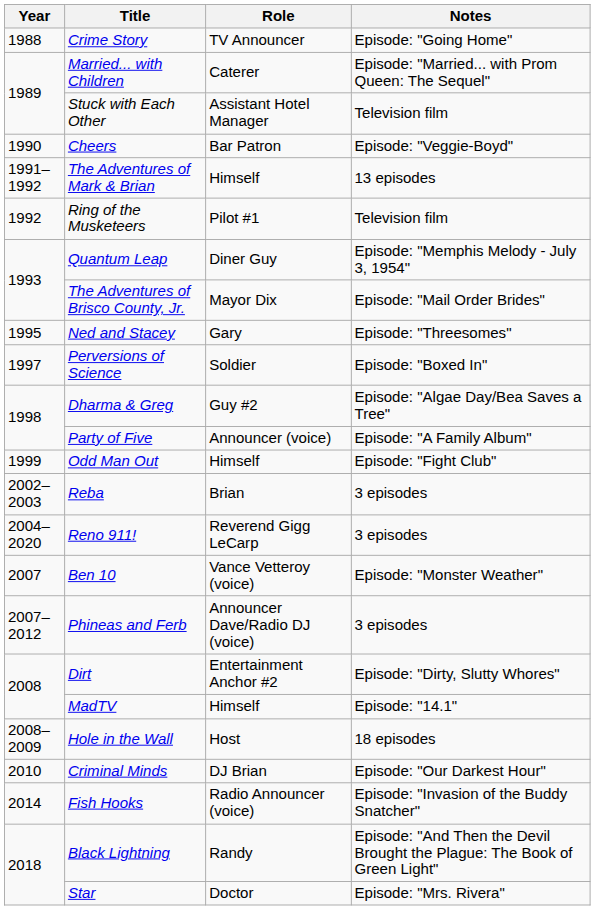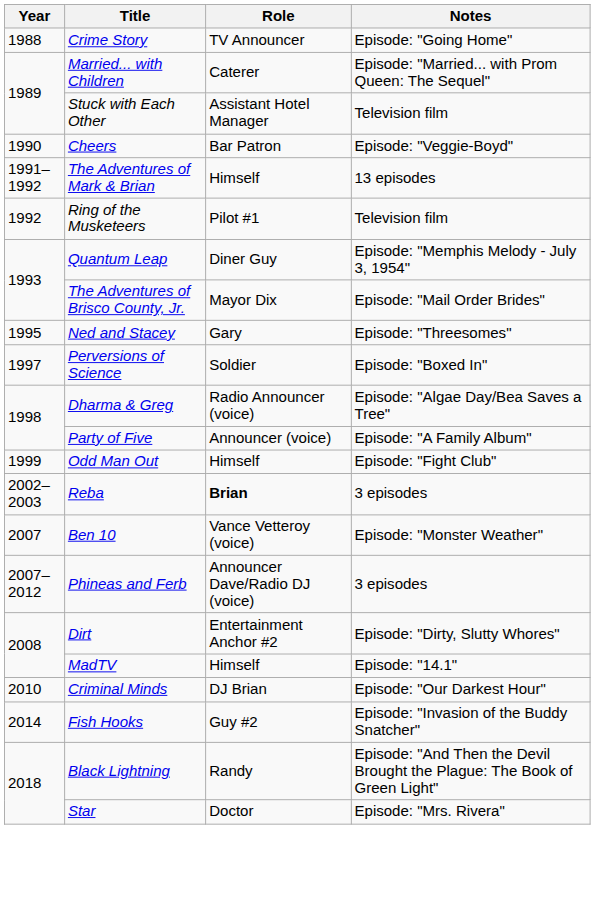 <table class="wikitable" width="100%">
 <tr>
 <th>Year</th>
 <th>Title</th>
 <th>Role</th>
 <th>Notes</th>
 </tr>
 <tr>
 <td>1988</td>
 <td><em><a href='#'>Crime Story</a></em></td>
 <td>TV Announcer</td>
 <td>Episode: "Going Home"</td>
 </tr>
 <tr>
 <td rowspan=2>1989</td>
 <td><em><a href='#'>Married... with Children</a></em></td>
 <td>Caterer</td>
 <td>Episode: "Married... with Prom Queen: The Sequel"</td>
 </tr>
 <tr>
 <td><em>Stuck with Each Other</em></td>
 <td>Assistant Hotel Manager</td>
 <td>Television film</td>
 </tr>
 <tr>
 <td>1990</td>
 <td><em><a href='#'>Cheers</a></em></td>
 <td>Bar Patron</td>
 <td>Episode: "Veggie-Boyd"</td>
 </tr>
 <tr>
 <td>1991–1992</td>
 <td><em><a href='#'>The Adventures of Mark & Brian</a></em></td>
 <td>Himself</td>
 <td>13 episodes</td>
 </tr>
 <tr>
 <td>1992</td>
 <td><em>Ring of the Musketeers</em></td>
 <td>Pilot #1</td>
 <td>Television film</td>
 </tr>
 <tr>
 <td rowspan=2>1993</td>
 <td><em><a href='#'>Quantum Leap</a></em></td>
 <td>Diner Guy</td>
 <td>Episode: "Memphis Melody - July 3, 1954"</td>
 </tr>
 <tr>
 <td><em><a href='#'>The Adventures of Brisco County, Jr.</a></em></td>
 <td>Mayor Dix</td>
 <td>Episode: "Mail Order Brides"</td>
 </tr>
 <tr>
 <td>1995</td>
 <td><em><a href='#'>Ned and Stacey</a></em></td>
 <td>Gary</td>
 <td>Episode: "Threesomes"</td>
 </tr>
 <tr>
 <td>1997</td>
 <td><em><a href='#'>Perversions of Science</a></em></td>
 <td>Soldier</td>
 <td>Episode: "Boxed In"</td>
 </tr>
 <tr>
 <td rowspan=2>1998</td>
 <td><em><a href='#'>Dharma & Greg</a></em></td>
-<td>Guy #2</td>
+<td>Radio Announcer (voice)</td>
 <td>Episode: "Algae Day/Bea Saves a Tree"</td>
 </tr>
 <tr>
 <td><em><a href='#'>Party of Five</a></em></td>
 <td>Announcer (voice)</td>
 <td>Episode: "A Family Album"</td>
 </tr>
 <tr>
 <td>1999</td>
 <td><em><a href='#'>Odd Man Out</a></em></td>
 <td>Himself</td>
 <td>Episode: "Fight Club"</td>
 </tr>
 <tr>
 <td>2002–2003</td>
 <td><em><a href='#'>Reba</a></em></td>
-<td>Brian</td>
-<td>3 episodes</td>
-</tr>
-<tr>
-<td>2004–2020</td>
-<td><em><a href='#'>Reno 911!</a></em></td>
-<td>Reverend Gigg LeCarp</td>
+<td><strong>Brian</strong></td>
 <td>3 episodes</td>
 </tr>
 <tr>
 <td>2007</td>
 <td><em><a href='#'>Ben 10</a></em></td>
 <td>Vance Vetteroy (voice)</td>
 <td>Episode: "Monster Weather"</td>
 </tr>
 <tr>
 <td>2007–2012</td>
 <td><em><a href='#'>Phineas and Ferb</a></em></td>
 <td>Announcer Dave/Radio DJ (voice)</td>
 <td>3 episodes</td>
 </tr>
 <tr>
 <td rowspan=2>2008</td>
 <td><em><a href='#'>Dirt</a></em></td>
 <td>Entertainment Anchor #2</td>
 <td>Episode: "Dirty, Slutty Whores"</td>
 </tr>
 <tr>
 <td><em><a href='#'>MadTV</a></em></td>
 <td>Himself</td>
 <td>Episode: "14.1"</td>
 </tr>
 <tr>
-<td>2008–2009</td>
-<td><em><a href='#'>Hole in the Wall</a></em></td>
-<td>Host</td>
-<td>18 episodes</td>
-</tr>
-<tr>
 <td>2010</td>
 <td><em><a href='#'>Criminal Minds</a></em></td>
 <td>DJ Brian</td>
 <td>Episode: "Our Darkest Hour"</td>
 </tr>
 <tr>
 <td>2014</td>
 <td><em><a href='#'>Fish Hooks</a></em></td>
-<td>Radio Announcer (voice)</td>
+<td>Guy #2</td>
 <td>Episode: "Invasion of the Buddy Snatcher"</td>
 </tr>
 <tr>
 <td rowspan=2>2018</td>
 <td><em><a href='#'>Black Lightning</a></em></td>
 <td>Randy</td>
 <td>Episode: "And Then the Devil Brought the Plague: The Book of Green Light"</td>
 </tr>
 <tr>
 <td><em><a href='#'>Star</a></em></td>
 <td>Doctor</td>
 <td>Episode: "Mrs. Rivera"</td>
 </tr>
 </table>
